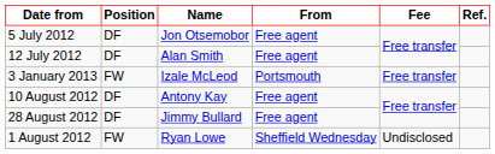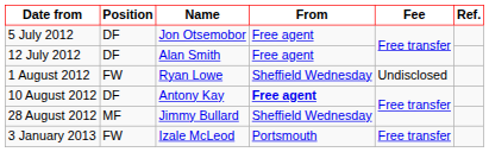 <table class="wikitable">
 <tr>
 <th style="background:#FFFFFF; color:black; border:1px solid red;">Date from</th>
 <th style="background:#FFFFFF; color:black; border:1px solid red;">Position</th>
 <th style="background:#FFFFFF; color:black; border:1px solid red;">Name</th>
 <th style="background:#FFFFFF; color:black; border:1px solid red;">From</th>
 <th style="background:#FFFFFF; color:black; border:1px solid red;">Fee</th>
 <th style="background:#FFFFFF; color:black; border:1px solid red;">Ref.</th>
 </tr>
 <tr>
 <td>5 July 2012</td>
 <td>DF</td>
 <td> <a href='#'>Jon Otsemobor</a></td>
 <td><a href='#'>Free agent</a></td>
 <td rowspan="2"><a href='#'>Free transfer</a></td>
 <td></td>
 </tr>
 <tr>
 <td>12 July 2012</td>
 <td>DF</td>
 <td> <a href='#'>Alan Smith</a></td>
 <td><a href='#'>Free agent</a></td>
 <td></td>
 </tr>
 <tr>
+<td>1 August 2012</td>
+<td>FW</td>
+<td> <a href='#'>Ryan Lowe</a></td>
+<td><a href='#'>Sheffield Wednesday</a></td>
+<td>Undisclosed</td>
+<td></td>
+</tr>
+<tr>
+<td>10 August 2012</td>
+<td>DF</td>
+<td> <a href='#'>Antony Kay</a></td>
+<td><strong><a href='#'>Free agent</a></strong></td>
+<td rowspan="2"><a href='#'>Free transfer</a></td>
+<td></td>
+</tr>
+<tr>
+<td>28 August 2012</td>
+<td>MF</td>
+<td> <a href='#'>Jimmy Bullard</a></td>
+<td><a href='#'>Sheffield Wednesday</a></td>
+<td></td>
+</tr>
+<tr>
 <td>3 January 2013</td>
 <td>FW</td>
 <td> <a href='#'>Izale McLeod</a></td>
 <td><a href='#'>Portsmouth</a></td>
 <td><a href='#'>Free transfer</a></td>
 <td></td>
 </tr>
-<tr>
-<td>10 August 2012</td>
-<td>DF</td>
-<td> <a href='#'>Antony Kay</a></td>
-<td><a href='#'>Free agent</a></td>
-<td rowspan="2"><a href='#'>Free transfer</a></td>
-<td></td>
-</tr>
-<tr>
-<td>28 August 2012</td>
-<td>DF</td>
-<td> <a href='#'>Jimmy Bullard</a></td>
-<td><a href='#'>Free agent</a></td>
-<td></td>
-</tr>
-<tr>
-<td>1 August 2012</td>
-<td>FW</td>
-<td> <a href='#'>Ryan Lowe</a></td>
-<td><a href='#'>Sheffield Wednesday</a></td>
-<td>Undisclosed</td>
-<td></td>
-</tr>
 </table>
